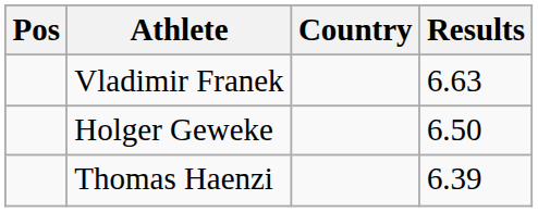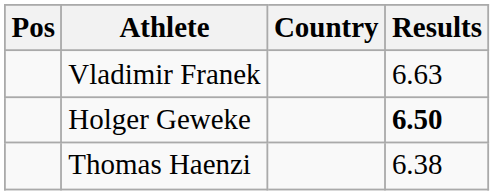 <table class="wikitable wikble">
 <tr>
 <th>Pos</th>
 <th>Athlete</th>
 <th>Country</th>
 <th>Results</th>
 </tr>
 <tr>
 <td align="center"></td>
 <td>Vladimir Franek</td>
 <td></td>
 <td>6.63</td>
 </tr>
 <tr>
 <td align="center"></td>
 <td>Holger Geweke</td>
 <td></td>
-<td>6.50</td>
+<td><strong>6.50</strong></td>
 </tr>
 <tr>
 <td align="center"></td>
 <td>Thomas Haenzi</td>
 <td></td>
-<td>6.39</td>
+<td>6.38</td>
 </tr>
 </table>
